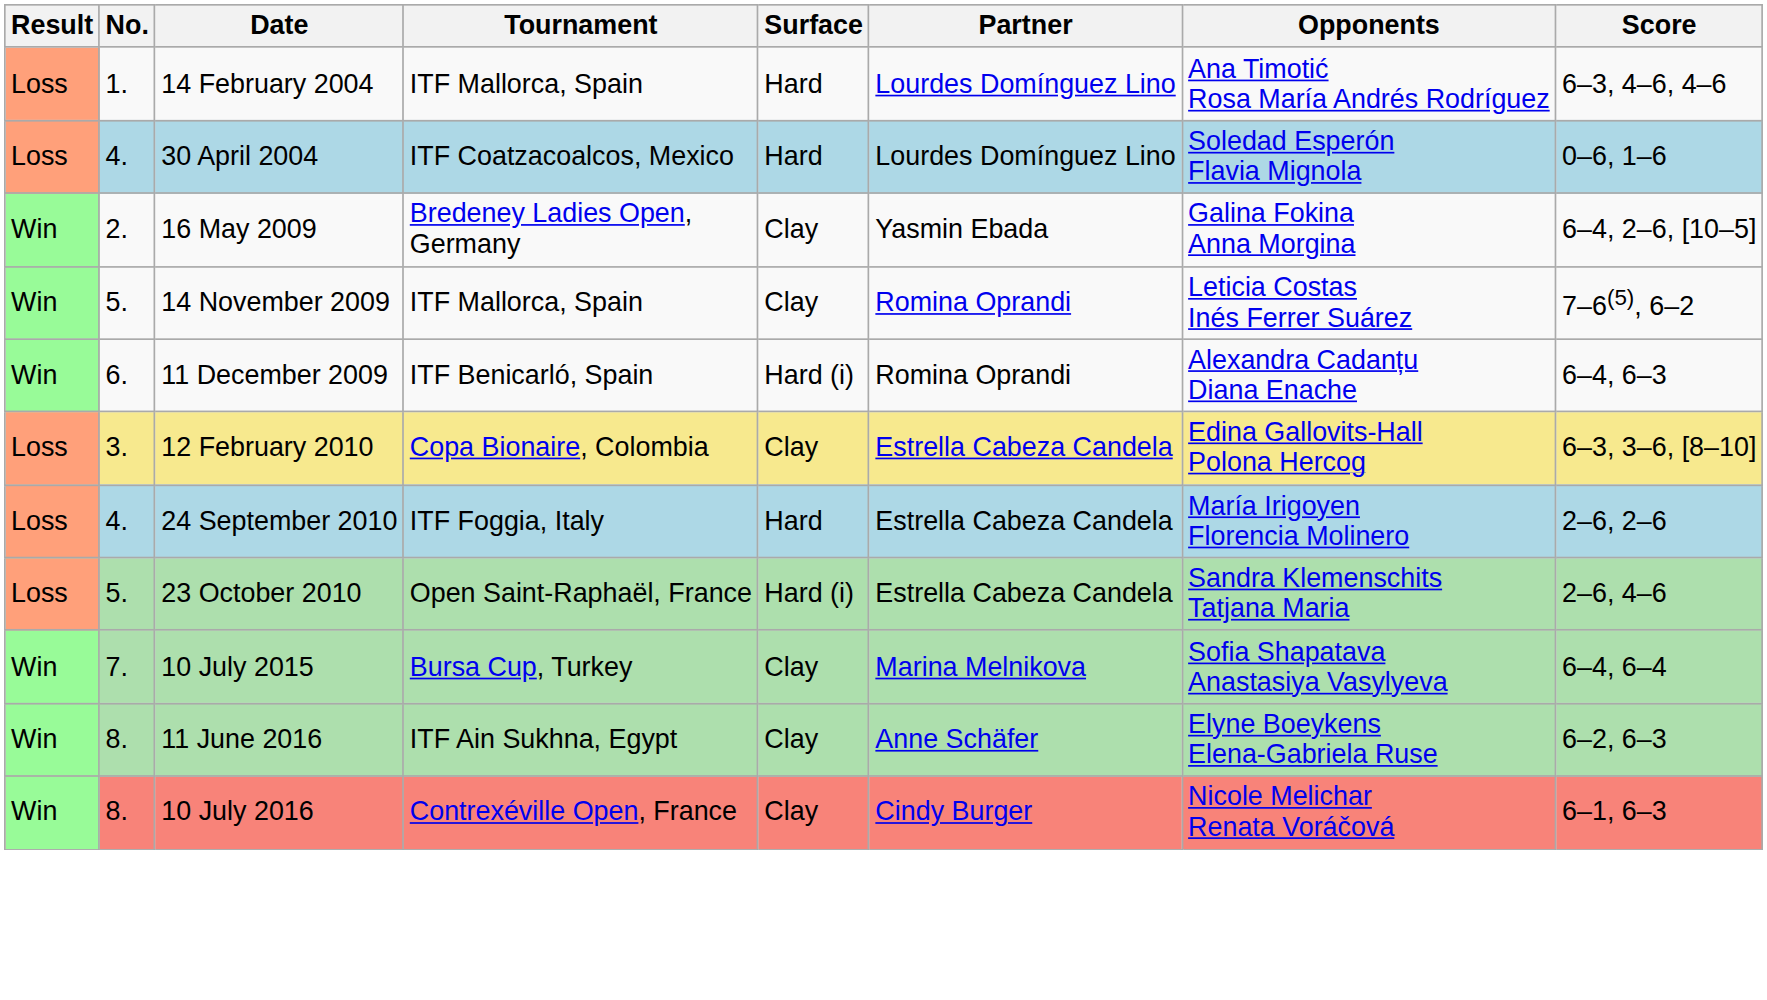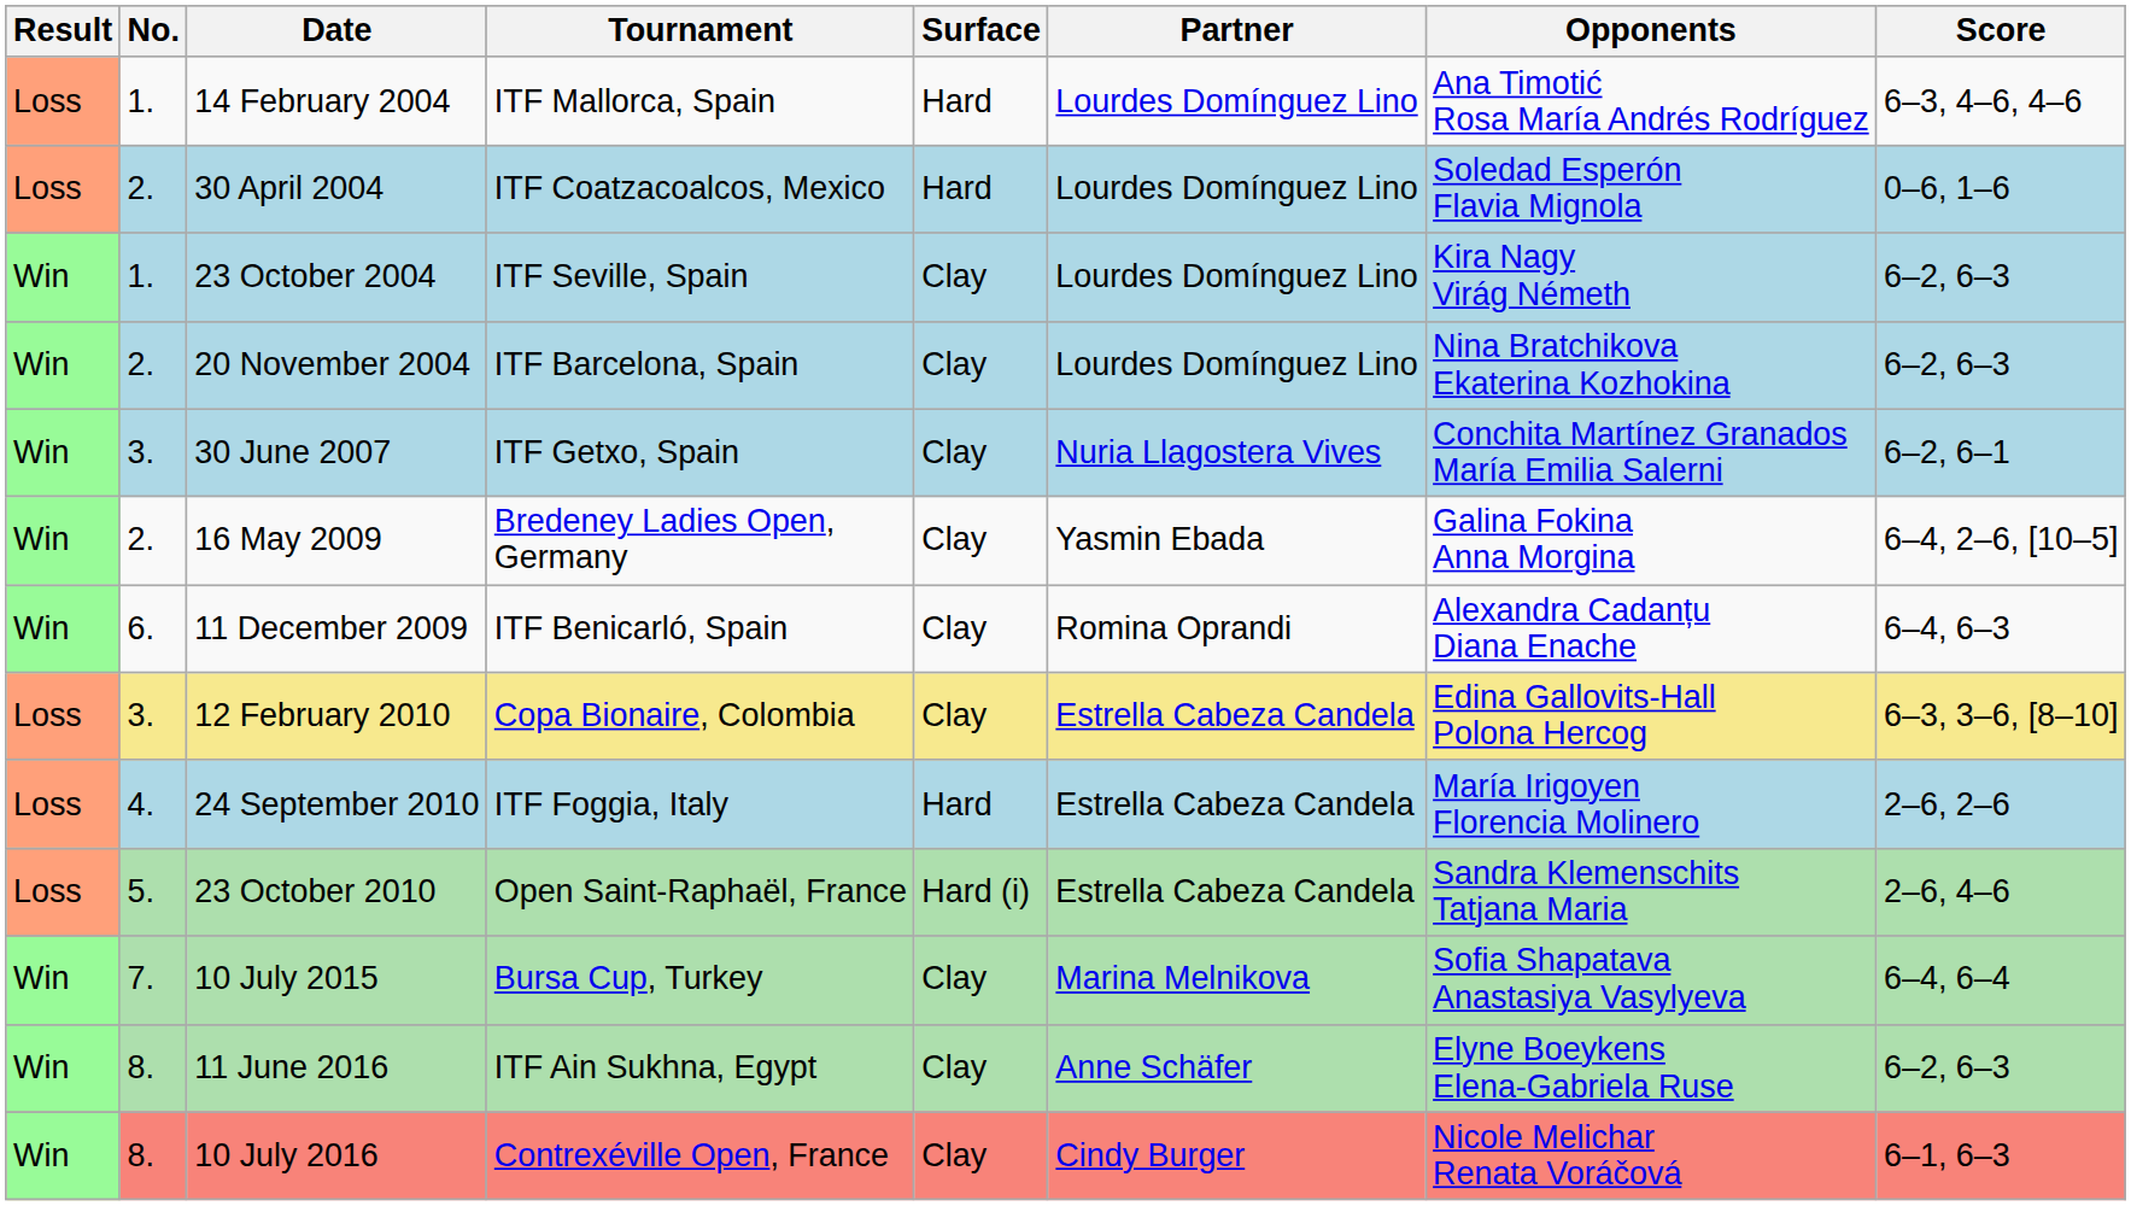 <table class="sortable wikitable">
 <tr>
 <th>Result</th>
 <th class="unsortable">No.</th>
 <th>Date</th>
 <th>Tournament</th>
 <th>Surface</th>
 <th>Partner</th>
 <th>Opponents</th>
 <th class="unsortable">Score</th>
 </tr>
 <tr>
 <td style="background:#ffa07a;">Loss</td>
 <td>1.</td>
 <td>14 February 2004</td>
 <td>ITF Mallorca, Spain</td>
 <td>Hard</td>
 <td> <a href='#'>Lourdes Domínguez Lino</a></td>
 <td> <a href='#'>Ana Timotić</a> <br>  <a href='#'>Rosa María Andrés Rodríguez</a></td>
 <td>6–3, 4–6, 4–6</td>
 </tr>
 <tr style="background:lightblue;">
 <td style="background:#ffa07a;">Loss</td>
-<td>4.</td>
+<td>2.</td>
 <td>30 April 2004</td>
 <td>ITF Coatzacoalcos, Mexico</td>
 <td>Hard</td>
 <td> Lourdes Domínguez Lino</td>
 <td> <a href='#'>Soledad Esperón</a> <br>  <a href='#'>Flavia Mignola</a></td>
 <td>0–6, 1–6</td>
+</tr>
+<tr style="background:lightblue;">
+<td style="background:#98fb98;">Win</td>
+<td>1.</td>
+<td>23 October 2004</td>
+<td>ITF Seville, Spain</td>
+<td>Clay</td>
+<td> Lourdes Domínguez Lino</td>
+<td> <a href='#'>Kira Nagy</a> <br>  <a href='#'>Virág Németh</a></td>
+<td>6–2, 6–3</td>
+</tr>
+<tr style="background:lightblue;">
+<td style="background:#98fb98;">Win</td>
+<td>2.</td>
+<td>20 November 2004</td>
+<td>ITF Barcelona, Spain</td>
+<td>Clay</td>
+<td> Lourdes Domínguez Lino</td>
+<td> <a href='#'>Nina Bratchikova</a> <br>  <a href='#'>Ekaterina Kozhokina</a></td>
+<td>6–2, 6–3</td>
+</tr>
+<tr style="background:lightblue;">
+<td style="background:#98fb98;">Win</td>
+<td>3.</td>
+<td>30 June 2007</td>
+<td>ITF Getxo, Spain</td>
+<td>Clay</td>
+<td> <a href='#'>Nuria Llagostera Vives</a></td>
+<td> <a href='#'>Conchita Martínez Granados</a> <br>  <a href='#'>María Emilia Salerni</a></td>
+<td>6–2, 6–1</td>
 </tr>
 <tr>
 <td style="background:#98fb98;">Win</td>
 <td>2.</td>
 <td>16 May 2009</td>
 <td><a href='#'>Bredeney Ladies Open</a>, <br>Germany</td>
 <td>Clay</td>
 <td> Yasmin Ebada</td>
 <td> <a href='#'>Galina Fokina</a> <br>  <a href='#'>Anna Morgina</a></td>
 <td>6–4, 2–6, [10–5]</td>
 </tr>
 <tr>
 <td style="background:#98fb98;">Win</td>
-<td>5.</td>
-<td>14 November 2009</td>
-<td>ITF Mallorca, Spain</td>
-<td>Clay</td>
-<td> <a href='#'>Romina Oprandi</a></td>
-<td> <a href='#'>Leticia Costas</a> <br>  <a href='#'>Inés Ferrer Suárez</a></td>
-<td>7–6<sup>(5)</sup>, 6–2</td>
-</tr>
-<tr>
-<td style="background:#98fb98;">Win</td>
 <td>6.</td>
 <td>11 December 2009</td>
 <td>ITF Benicarló, Spain</td>
-<td>Hard (i)</td>
+<td>Clay</td>
 <td> Romina Oprandi</td>
 <td> <a href='#'>Alexandra Cadanțu</a> <br>  <a href='#'>Diana Enache</a></td>
 <td>6–4, 6–3</td>
 </tr>
 <tr style="background:#f7e98e;">
 <td style="background:#ffa07a;">Loss</td>
 <td>3.</td>
 <td>12 February 2010</td>
 <td><a href='#'>Copa Bionaire</a>, Colombia</td>
 <td>Clay</td>
 <td> <a href='#'>Estrella Cabeza Candela</a></td>
 <td> <a href='#'>Edina Gallovits-Hall</a> <br>  <a href='#'>Polona Hercog</a></td>
 <td>6–3, 3–6, [8–10]</td>
 </tr>
 <tr style="background:lightblue;">
 <td style="background:#ffa07a;">Loss</td>
 <td>4.</td>
 <td>24 September 2010</td>
 <td>ITF Foggia, Italy</td>
 <td>Hard</td>
 <td> Estrella Cabeza Candela</td>
 <td> <a href='#'>María Irigoyen</a> <br>  <a href='#'>Florencia Molinero</a></td>
 <td>2–6, 2–6</td>
 </tr>
 <tr style="background:#addfad;">
 <td style="background:#ffa07a;">Loss</td>
 <td>5.</td>
 <td>23 October 2010</td>
 <td>Open Saint-Raphaël, France</td>
 <td>Hard (i)</td>
 <td> Estrella Cabeza Candela</td>
 <td> <a href='#'>Sandra Klemenschits</a> <br>  <a href='#'>Tatjana Maria</a></td>
 <td>2–6, 4–6</td>
 </tr>
 <tr style="background:#addfad;">
 <td style="background:#98fb98;">Win</td>
 <td>7.</td>
 <td>10 July 2015</td>
 <td><a href='#'>Bursa Cup</a>, Turkey</td>
 <td>Clay</td>
 <td> <a href='#'>Marina Melnikova</a></td>
 <td> <a href='#'>Sofia Shapatava</a> <br>  <a href='#'>Anastasiya Vasylyeva</a></td>
 <td>6–4, 6–4</td>
 </tr>
 <tr style="background:#addfad;">
 <td style="background:#98fb98;">Win</td>
 <td>8.</td>
 <td>11 June 2016</td>
 <td>ITF Ain Sukhna, Egypt</td>
 <td>Clay</td>
 <td> <a href='#'>Anne Schäfer</a></td>
 <td> <a href='#'>Elyne Boeykens</a> <br>  <a href='#'>Elena-Gabriela Ruse</a></td>
 <td>6–2, 6–3</td>
 </tr>
 <tr style="background:#f88379;">
 <td style="background:#98fb98;">Win</td>
 <td>8.</td>
 <td>10 July 2016</td>
 <td><a href='#'>Contrexéville Open</a>, France</td>
 <td>Clay</td>
 <td> <a href='#'>Cindy Burger</a></td>
 <td> <a href='#'>Nicole Melichar</a> <br>  <a href='#'>Renata Voráčová</a></td>
 <td>6–1, 6–3</td>
 </tr>
 </table>
